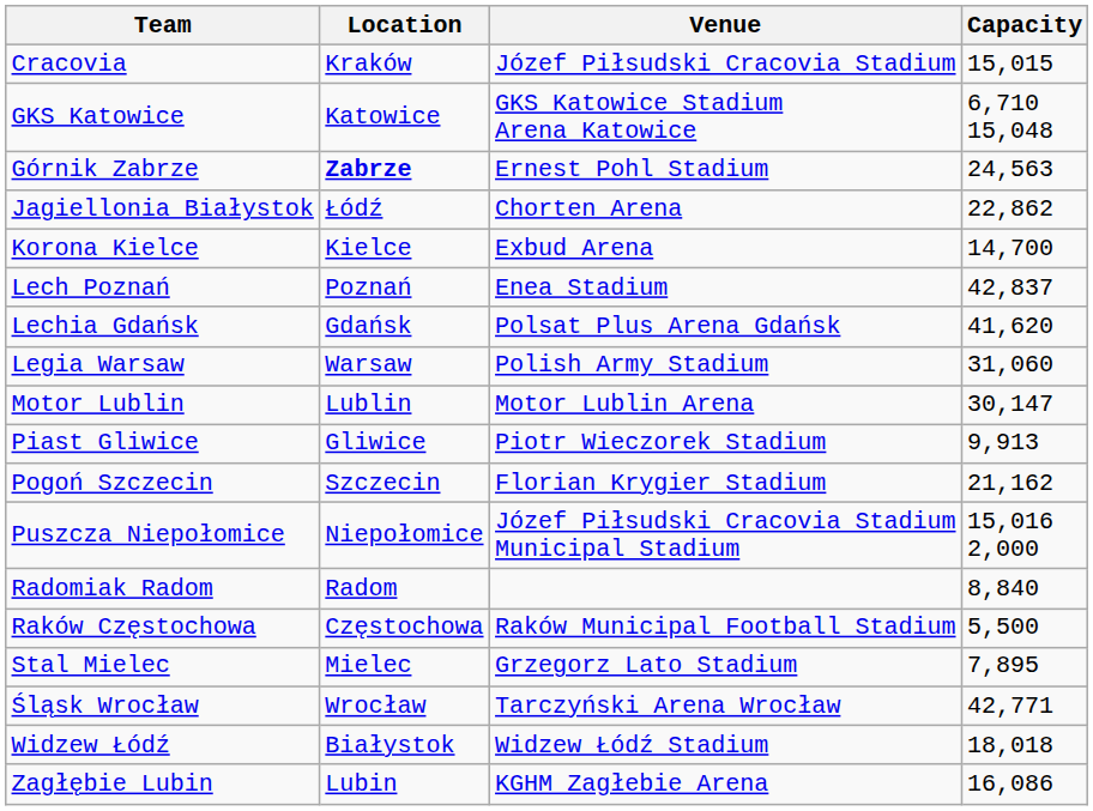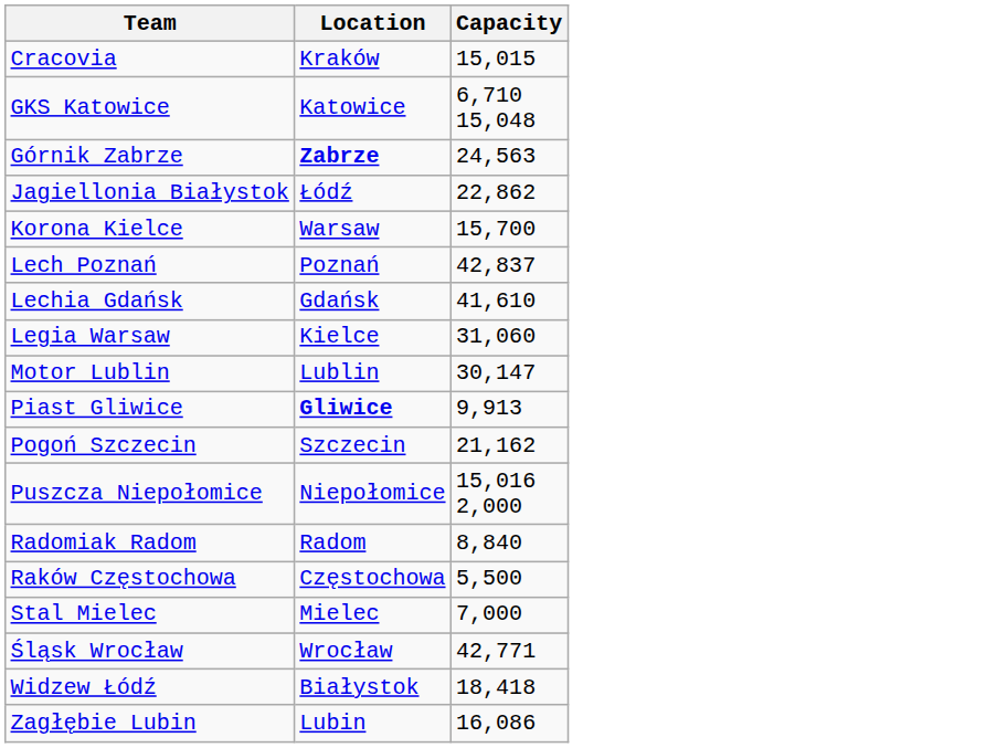 <table class="wikitable sortable">
 <tr>
 <th>Team</th>
 <th>Location</th>
-<th>Venue</th>
 <th>Capacity</th>
 </tr>
 <tr>
 <td><a href='#'>Cracovia</a></td>
 <td><a href='#'>Kraków</a></td>
-<td><a href='#'>Józef Piłsudski Cracovia Stadium</a></td>
 <td>15,015</td>
 </tr>
 <tr>
 <td><a href='#'>GKS Katowice</a></td>
 <td><a href='#'>Katowice</a></td>
-<td><a href='#'>GKS Katowice Stadium</a><br><a href='#'>Arena Katowice</a></td>
 <td>6,710<br>15,048</td>
 </tr>
 <tr>
 <td><a href='#'>Górnik Zabrze</a></td>
 <td><strong><a href='#'>Zabrze</a></strong></td>
-<td><a href='#'>Ernest Pohl Stadium</a></td>
 <td>24,563</td>
 </tr>
 <tr>
 <td><a href='#'>Jagiellonia Białystok</a></td>
 <td><a href='#'>Łódź</a></td>
-<td><a href='#'>Chorten Arena</a></td>
 <td>22,862</td>
 </tr>
 <tr>
 <td><a href='#'>Korona Kielce</a></td>
-<td><a href='#'>Kielce</a></td>
-<td><a href='#'>Exbud Arena</a></td>
-<td>14,700</td>
+<td><a href='#'>Warsaw</a></td>
+<td>15,700</td>
 </tr>
 <tr>
 <td><a href='#'>Lech Poznań</a></td>
 <td><a href='#'>Poznań</a></td>
-<td><a href='#'>Enea Stadium</a></td>
 <td>42,837</td>
 </tr>
 <tr>
 <td><a href='#'>Lechia Gdańsk</a></td>
 <td><a href='#'>Gdańsk</a></td>
-<td><a href='#'>Polsat Plus Arena Gdańsk</a></td>
-<td>41,620</td>
+<td>41,610</td>
 </tr>
 <tr>
 <td><a href='#'>Legia Warsaw</a></td>
-<td><a href='#'>Warsaw</a></td>
-<td><a href='#'>Polish Army Stadium</a></td>
+<td><a href='#'>Kielce</a></td>
 <td>31,060</td>
 </tr>
 <tr>
 <td><a href='#'>Motor Lublin</a></td>
 <td><a href='#'>Lublin</a></td>
-<td><a href='#'>Motor Lublin Arena</a></td>
 <td>30,147</td>
 </tr>
 <tr>
 <td><a href='#'>Piast Gliwice</a></td>
-<td><a href='#'>Gliwice</a></td>
-<td><a href='#'>Piotr Wieczorek Stadium</a></td>
+<td><strong><a href='#'>Gliwice</a></strong></td>
 <td>9,913</td>
 </tr>
 <tr>
 <td><a href='#'>Pogoń Szczecin</a></td>
 <td><a href='#'>Szczecin</a></td>
-<td><a href='#'>Florian Krygier Stadium</a></td>
 <td>21,162</td>
 </tr>
 <tr>
 <td><a href='#'>Puszcza Niepołomice</a></td>
 <td><a href='#'>Niepołomice</a></td>
-<td><a href='#'>Józef Piłsudski Cracovia Stadium</a><br><a href='#'>Municipal Stadium</a></td>
 <td>15,016<br>2,000</td>
 </tr>
 <tr>
 <td><a href='#'>Radomiak Radom</a></td>
 <td><a href='#'>Radom</a></td>
-<td></td>
 <td>8,840</td>
 </tr>
 <tr>
 <td><a href='#'>Raków Częstochowa</a></td>
 <td><a href='#'>Częstochowa</a></td>
-<td><a href='#'>Raków Municipal Football Stadium</a></td>
 <td>5,500</td>
 </tr>
 <tr>
 <td><a href='#'>Stal Mielec</a></td>
 <td><a href='#'>Mielec</a></td>
-<td><a href='#'>Grzegorz Lato Stadium</a></td>
-<td>7,895</td>
+<td>7,000</td>
 </tr>
 <tr>
 <td><a href='#'>Śląsk Wrocław</a></td>
 <td><a href='#'>Wrocław</a></td>
-<td><a href='#'>Tarczyński Arena Wrocław</a></td>
 <td>42,771</td>
 </tr>
 <tr>
 <td><a href='#'>Widzew Łódź</a></td>
 <td><a href='#'>Białystok</a></td>
-<td><a href='#'>Widzew Łódź Stadium</a></td>
-<td>18,018</td>
+<td>18,418</td>
 </tr>
 <tr>
 <td><a href='#'>Zagłębie Lubin</a></td>
 <td><a href='#'>Lubin</a></td>
-<td><a href='#'>KGHM Zagłebie Arena</a></td>
 <td>16,086</td>
 </tr>
 </table>
